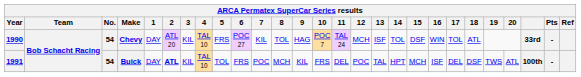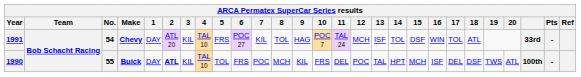 <table class="wikitable" style="text-align:center; font-size:75%">
 <tr>
 <th colspan=45><a href='#'>ARCA Permatex SuperCar Series</a> results</th>
 </tr>
 <tr>
 <th>Year</th>
 <th>Team</th>
 <th>No.</th>
 <th>Make</th>
 <th>1</th>
 <th>2</th>
 <th>3</th>
 <th>4</th>
 <th>5</th>
 <th>6</th>
 <th>7</th>
 <th>8</th>
 <th>9</th>
 <th>10</th>
 <th>11</th>
 <th>12</th>
 <th>13</th>
 <th>14</th>
 <th>15</th>
 <th>16</th>
 <th>17</th>
 <th>18</th>
 <th>19</th>
 <th>20</th>
 <th></th>
 <th>Pts</th>
 <th>Ref</th>
 </tr>
 <tr>
-<th><a href='#'>1990</a></th>
+<th><a href='#'>1991</a></th>
 <th rowspan=2><a href='#'>Bob Schacht Racing</a></th>
 <th>54</th>
 <th><a href='#'>Chevy</a></th>
 <td><a href='#'>DAY</a></td>
 <td style="background:#EFCFFF;"><a href='#'>ATL</a><br><small>20</small></td>
 <td><a href='#'>KIL</a></td>
 <td style="background:#FFDF9F;"><a href='#'>TAL</a><br><small>10</small></td>
 <td><a href='#'>FRS</a></td>
 <td style="background:#EFCFFF;"><a href='#'>POC</a><br><small>27</small></td>
 <td><a href='#'>KIL</a></td>
 <td><a href='#'>TOL</a></td>
 <td><a href='#'>HAG</a></td>
 <td style="background:#FFDF9F;"><a href='#'>POC</a><br><small>7</small></td>
 <td style="background:#EFCFFF;"><a href='#'>TAL</a><br><small>24</small></td>
 <td><a href='#'>MCH</a></td>
 <td><a href='#'>ISF</a></td>
 <td><a href='#'>TOL</a></td>
 <td><a href='#'>DSF</a></td>
 <td><a href='#'>WIN</a></td>
 <td><a href='#'>TOL</a></td>
 <td><a href='#'>ATL</a></td>
 <td colspan=2></td>
 <th>33rd</th>
 <th>-</th>
 <th></th>
 </tr>
 <tr>
-<th><a href='#'>1991</a></th>
-<th>54</th>
+<th><a href='#'>1990</a></th>
+<th>55</th>
 <th><a href='#'>Buick</a></th>
 <td><a href='#'>DAY</a></td>
 <td><strong><a href='#'>ATL</a></strong></td>
 <td><a href='#'>KIL</a></td>
 <td style="background:#FFDF9F;"><a href='#'>TAL</a><br><small>10</small></td>
 <td><a href='#'>TOL</a></td>
 <td><a href='#'>FRS</a></td>
 <td><a href='#'>POC</a></td>
 <td><a href='#'>MCH</a></td>
 <td><a href='#'>KIL</a></td>
 <td><a href='#'>FRS</a></td>
 <td><a href='#'>DEL</a></td>
 <td><a href='#'>POC</a></td>
 <td><a href='#'>TAL</a></td>
 <td><a href='#'>HPT</a></td>
 <td><a href='#'>MCH</a></td>
 <td><a href='#'>ISF</a></td>
 <td><a href='#'>DEL</a></td>
 <td><a href='#'>DSF</a></td>
 <td><a href='#'>TWS</a></td>
 <td><a href='#'>ATL</a></td>
 <th>100th</th>
 <th>-</th>
 <th></th>
 </tr>
 </table>
